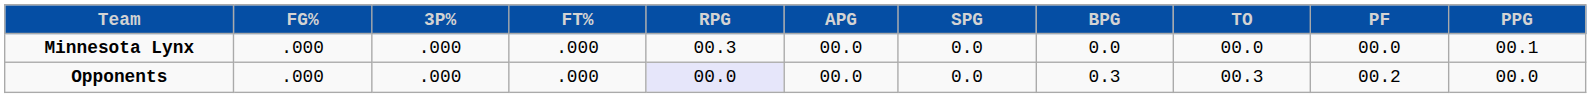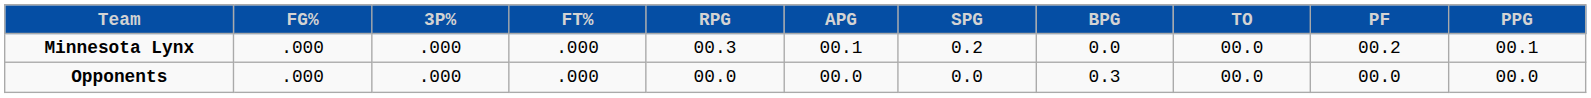 <table class="wikitable sortable" style="text-align:center;">
 <tr>
 <th style="background:#054EA4;color:#D3D3D3;" width="10%">Team</th>
 <th style="background:#054EA4;color:#D3D3D3;" width="6%">FG%</th>
 <th style="background:#054EA4;color:#D3D3D3;" width="6%">3P%</th>
 <th style="background:#054EA4;color:#D3D3D3;" width="6%">FT%</th>
 <th style="background:#054EA4;color:#D3D3D3;" width="6%">RPG</th>
 <th style="background:#054EA4;color:#D3D3D3;" width="5%">APG</th>
 <th style="background:#054EA4;color:#D3D3D3;" width="6%">SPG</th>
 <th style="background:#054EA4;color:#D3D3D3;" width="6%">BPG</th>
 <th style="background:#054EA4;color:#D3D3D3;" width="6%">TO</th>
 <th style="background:#054EA4;color:#D3D3D3;" width="6%">PF</th>
 <th style="background:#054EA4;color:#D3D3D3;" width="6%">PPG</th>
 </tr>
 <tr>
 <td><strong>Minnesota Lynx</strong></td>
 <td>.000</td>
 <td>.000</td>
 <td>.000</td>
 <td>00.3</td>
-<td>00.0</td>
-<td>0.0</td>
+<td>00.1</td>
+<td>0.2</td>
 <td>0.0</td>
 <td>00.0</td>
-<td>00.0</td>
+<td>00.2</td>
 <td>00.1</td>
 </tr>
 <tr>
 <td><strong>Opponents</strong></td>
 <td>.000</td>
 <td>.000</td>
 <td>.000</td>
-<td style="background: lavender;">00.0</td>
+<td>00.0</td>
 <td>00.0</td>
 <td>0.0</td>
 <td>0.3</td>
-<td>00.3</td>
-<td>00.2</td>
+<td>00.0</td>
+<td>00.0</td>
 <td>00.0</td>
 </tr>
 </table>
